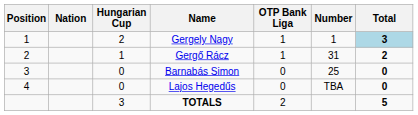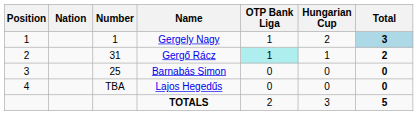 <table class="wikitable" style="font-size: 95%; text-align: center;">
 <tr>
 <th width=60>Position</th>
 <th width=60>Nation</th>
-<th width=80>Hungarian Cup</th>
+<th width=60>Number</th>
 <th width=150>Name</th>
 <th width=80>OTP Bank Liga</th>
-<th width=60>Number</th>
+<th width=80>Hungarian Cup</th>
 <th width=80>Total</th>
 </tr>
 <tr>
 <td>1</td>
 <td></td>
-<td>2</td>
+<td>1</td>
 <td><a href='#'>Gergely Nagy</a></td>
 <td>1</td>
-<td>1</td>
+<td>2</td>
 <td style="background: lightblue;"><strong>3</strong></td>
 </tr>
 <tr>
 <td>2</td>
 <td></td>
+<td>31</td>
+<td><a href='#'>Gergő Rácz</a></td>
+<td style="background: paleturquoise;">1</td>
 <td>1</td>
-<td><a href='#'>Gergő Rácz</a></td>
-<td>1</td>
-<td>31</td>
 <td><strong>2</strong></td>
 </tr>
 <tr>
 <td>3</td>
 <td></td>
-<td>0</td>
+<td>25</td>
 <td><a href='#'>Barnabás Simon</a></td>
 <td>0</td>
-<td>25</td>
+<td>0</td>
 <td><strong>0</strong></td>
 </tr>
 <tr>
 <td>4</td>
 <td></td>
-<td>0</td>
+<td>TBA</td>
 <td><a href='#'>Lajos Hegedűs</a></td>
 <td>0</td>
-<td>TBA</td>
+<td>0</td>
 <td><strong>0</strong></td>
 </tr>
 <tr>
 <td></td>
 <td></td>
-<td>3</td>
+<td></td>
 <td><strong>TOTALS</strong></td>
 <td>2</td>
-<td></td>
+<td>3</td>
 <td><strong>5</strong></td>
 </tr>
 </table>
